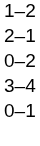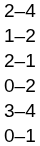 <table cellspacing=1 width=70%>
 <tr>
 <th width=25%></th>
 <th width=30%></th>
 <th width=15%></th>
 <th width=30%></th>
+</tr>
+<tr>
+<td></td>
+<td align=right></td>
+<td align=center>2–4</td>
+<td></td>
 </tr>
 <tr>
 <td></td>
 <td align=right></td>
 <td align=center>1–2</td>
 <td></td>
 </tr>
 <tr>
 <td></td>
 <td align=right></td>
 <td align=center>2–1</td>
 <td></td>
 </tr>
 <tr>
 <td></td>
 <td align=right></td>
 <td align=center>0–2</td>
 <td></td>
 </tr>
 <tr>
 <td></td>
 <td align=right></td>
 <td align=center>3–4</td>
 <td></td>
 </tr>
 <tr>
 <td></td>
 <td align=right></td>
 <td align=center>0–1</td>
 <td></td>
 </tr>
 </table>
